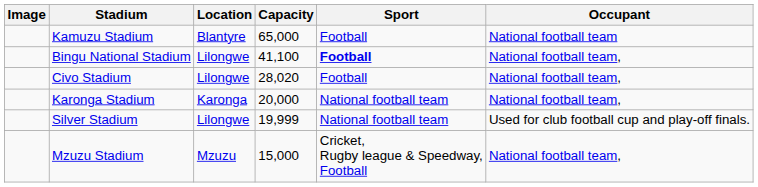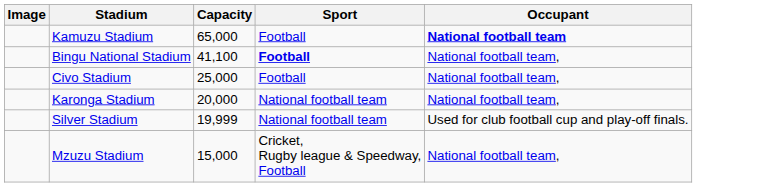 <table class="wikitable sortable">
 <tr>
 <th>Image</th>
 <th>Stadium</th>
-<th>Location</th>
 <th>Capacity</th>
 <th>Sport</th>
 <th>Occupant</th>
 </tr>
 <tr>
 <td></td>
 <td><a href='#'>Kamuzu Stadium</a></td>
-<td><a href='#'>Blantyre</a></td>
 <td>65,000</td>
 <td><a href='#'>Football</a></td>
-<td><a href='#'>National football team</a></td>
+<td><strong><a href='#'>National football team</a></strong></td>
 </tr>
 <tr>
 <td></td>
 <td><a href='#'>Bingu National Stadium</a></td>
-<td><a href='#'>Lilongwe</a></td>
 <td>41,100</td>
 <td><strong><a href='#'>Football</a></strong></td>
 <td><a href='#'>National football team</a>,</td>
 </tr>
 <tr>
 <td></td>
 <td><a href='#'>Civo Stadium</a></td>
-<td><a href='#'>Lilongwe</a></td>
-<td>28,020</td>
+<td>25,000</td>
 <td><a href='#'>Football</a></td>
 <td><a href='#'>National football team</a>,</td>
 </tr>
 <tr>
 <td></td>
 <td><a href='#'>Karonga Stadium</a></td>
-<td><a href='#'>Karonga</a></td>
 <td>20,000</td>
 <td><a href='#'>National football team</a></td>
 <td><a href='#'>National football team</a>,</td>
 </tr>
 <tr>
 <td></td>
 <td><a href='#'>Silver Stadium</a></td>
-<td><a href='#'>Lilongwe</a></td>
 <td>19,999</td>
 <td><a href='#'>National football team</a></td>
 <td>Used for club football cup and play-off finals.</td>
 </tr>
 <tr>
 <td></td>
 <td><a href='#'>Mzuzu Stadium</a></td>
-<td><a href='#'>Mzuzu</a></td>
 <td>15,000</td>
 <td>Cricket, <br>Rugby league & Speedway, <br><a href='#'>Football</a></td>
 <td><a href='#'>National football team</a>,</td>
 </tr>
 </table>
